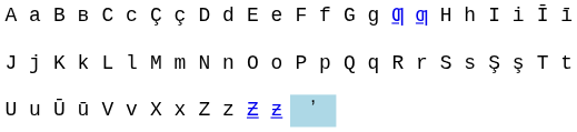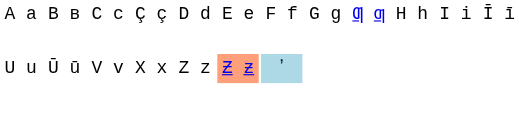 <table cellpadding=4 style="font-size:large; text-align:center;" summary="Thirty letters of the Tajik Latin alphabet, capital and lowercase" align=center>
 <tr>
 <td>A a</td>
 <td>B ʙ</td>
 <td>C c</td>
 <td>Ç ç</td>
 <td>D d</td>
 <td>E e</td>
 <td>F f</td>
 <td>G g</td>
 <td><a href='#'>Ƣ</a> <a href='#'>ƣ</a></td>
 <td>H h</td>
 <td>I i</td>
 <td>Ī ī</td>
 </tr>
 <tr>
 <td></td>
 <td></td>
 <td></td>
 <td></td>
 <td></td>
 <td></td>
 <td></td>
 <td></td>
 <td></td>
 <td></td>
 <td></td>
 <td></td>
 </tr>
 <tr>
-<td>J j</td>
-<td>K k</td>
-<td>L l</td>
-<td>M m</td>
-<td>N n</td>
-<td>O o</td>
-<td>P p</td>
-<td>Q q</td>
-<td>R r</td>
-<td>S s</td>
-<td>Ş ş</td>
-<td>T t</td>
-</tr>
-<tr>
 <td></td>
 <td></td>
 <td></td>
 <td></td>
 <td></td>
 <td></td>
 <td></td>
 <td></td>
 <td></td>
 <td></td>
 <td></td>
 <td></td>
 </tr>
 <tr>
 <td>U u</td>
 <td>Ū ū</td>
 <td>V v</td>
 <td>X x</td>
 <td>Z z</td>
-<td><a href='#'>Ƶ</a> <a href='#'>ƶ</a></td>
+<td style="background: lightsalmon;"><a href='#'>Ƶ</a> <a href='#'>ƶ</a></td>
 <td style="background: lightblue;">ʼ</td>
 </tr>
 <tr>
 <td></td>
 <td></td>
 <td></td>
 <td></td>
 <td></td>
 <td></td>
 <td></td>
 </tr>
 </table>
